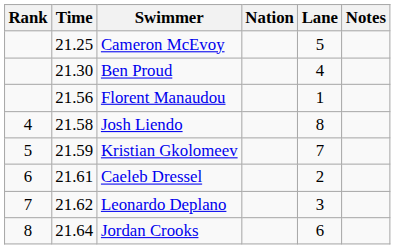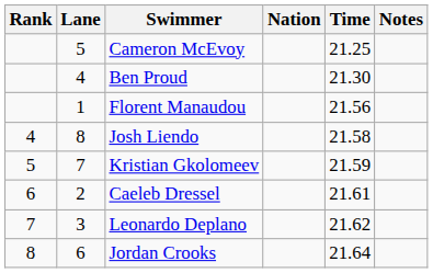 <table class="wikitable sortable mw-collapsible" style="text-align:center">
 <tr>
 <th scope="col">Rank</th>
-<th scope="col">Time</th>
+<th scope="col">Lane</th>
 <th scope="col">Swimmer</th>
 <th scope="col">Nation</th>
-<th scope="col">Lane</th>
+<th scope="col">Time</th>
 <th scope="col">Notes</th>
 </tr>
 <tr>
 <td></td>
-<td>21.25</td>
+<td>5</td>
 <td align="left"><a href='#'>Cameron McEvoy</a></td>
 <td align="left"></td>
-<td>5</td>
+<td>21.25</td>
 <td></td>
 </tr>
 <tr>
 <td></td>
-<td>21.30</td>
+<td>4</td>
 <td align="left"><a href='#'>Ben Proud</a></td>
 <td align="left"></td>
-<td>4</td>
+<td>21.30</td>
 <td></td>
 </tr>
 <tr>
 <td></td>
-<td>21.56</td>
+<td>1</td>
 <td align="left"><a href='#'>Florent Manaudou</a></td>
 <td align="left"></td>
-<td>1</td>
+<td>21.56</td>
 <td></td>
 </tr>
 <tr>
 <td>4</td>
-<td>21.58</td>
+<td>8</td>
 <td align="left"><a href='#'>Josh Liendo</a></td>
 <td align="left"></td>
-<td>8</td>
+<td>21.58</td>
 <td></td>
 </tr>
 <tr>
 <td>5</td>
-<td>21.59</td>
+<td>7</td>
 <td align="left"><a href='#'>Kristian Gkolomeev</a></td>
 <td align="left"></td>
-<td>7</td>
+<td>21.59</td>
 <td></td>
 </tr>
 <tr>
 <td>6</td>
-<td>21.61</td>
+<td>2</td>
 <td align="left"><a href='#'>Caeleb Dressel</a></td>
 <td align="left"></td>
-<td>2</td>
+<td>21.61</td>
 <td></td>
 </tr>
 <tr>
 <td>7</td>
-<td>21.62</td>
+<td>3</td>
 <td align="left"><a href='#'>Leonardo Deplano</a></td>
 <td align="left"></td>
-<td>3</td>
+<td>21.62</td>
 <td></td>
 </tr>
 <tr>
 <td>8</td>
-<td>21.64</td>
+<td>6</td>
 <td align="left"><a href='#'>Jordan Crooks</a></td>
 <td align="left"></td>
-<td>6</td>
+<td>21.64</td>
 <td></td>
 </tr>
 </table>
